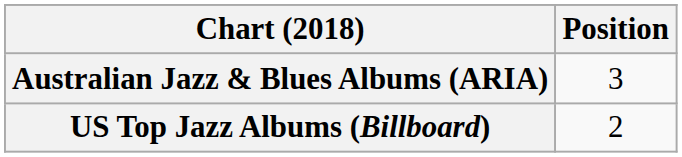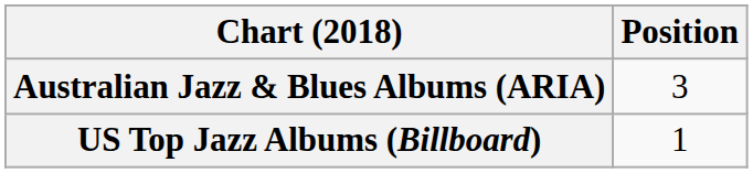 <table class="wikitable sortable plainrowheaders" style="text-align:center">
 <tr>
 <th scope="col">Chart (2018)</th>
 <th scope="col">Position</th>
 </tr>
 <tr>
 <th scope="row">Australian Jazz & Blues Albums (ARIA)</th>
 <td>3</td>
 </tr>
 <tr>
 <th scope="row">US Top Jazz Albums (<em>Billboard</em>)</th>
-<td>2</td>
+<td>1</td>
 </tr>
 </table>
